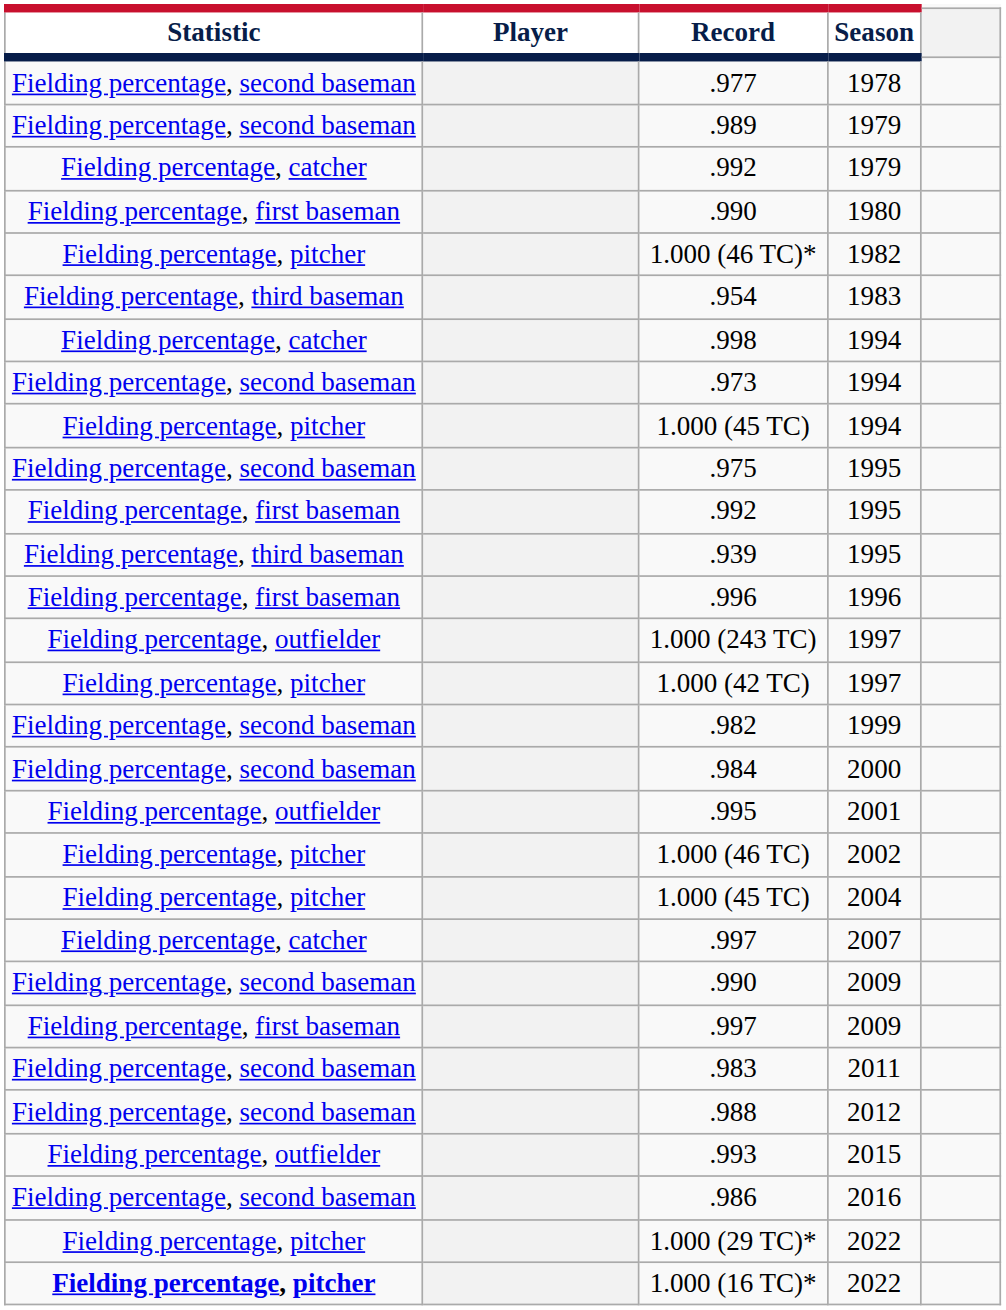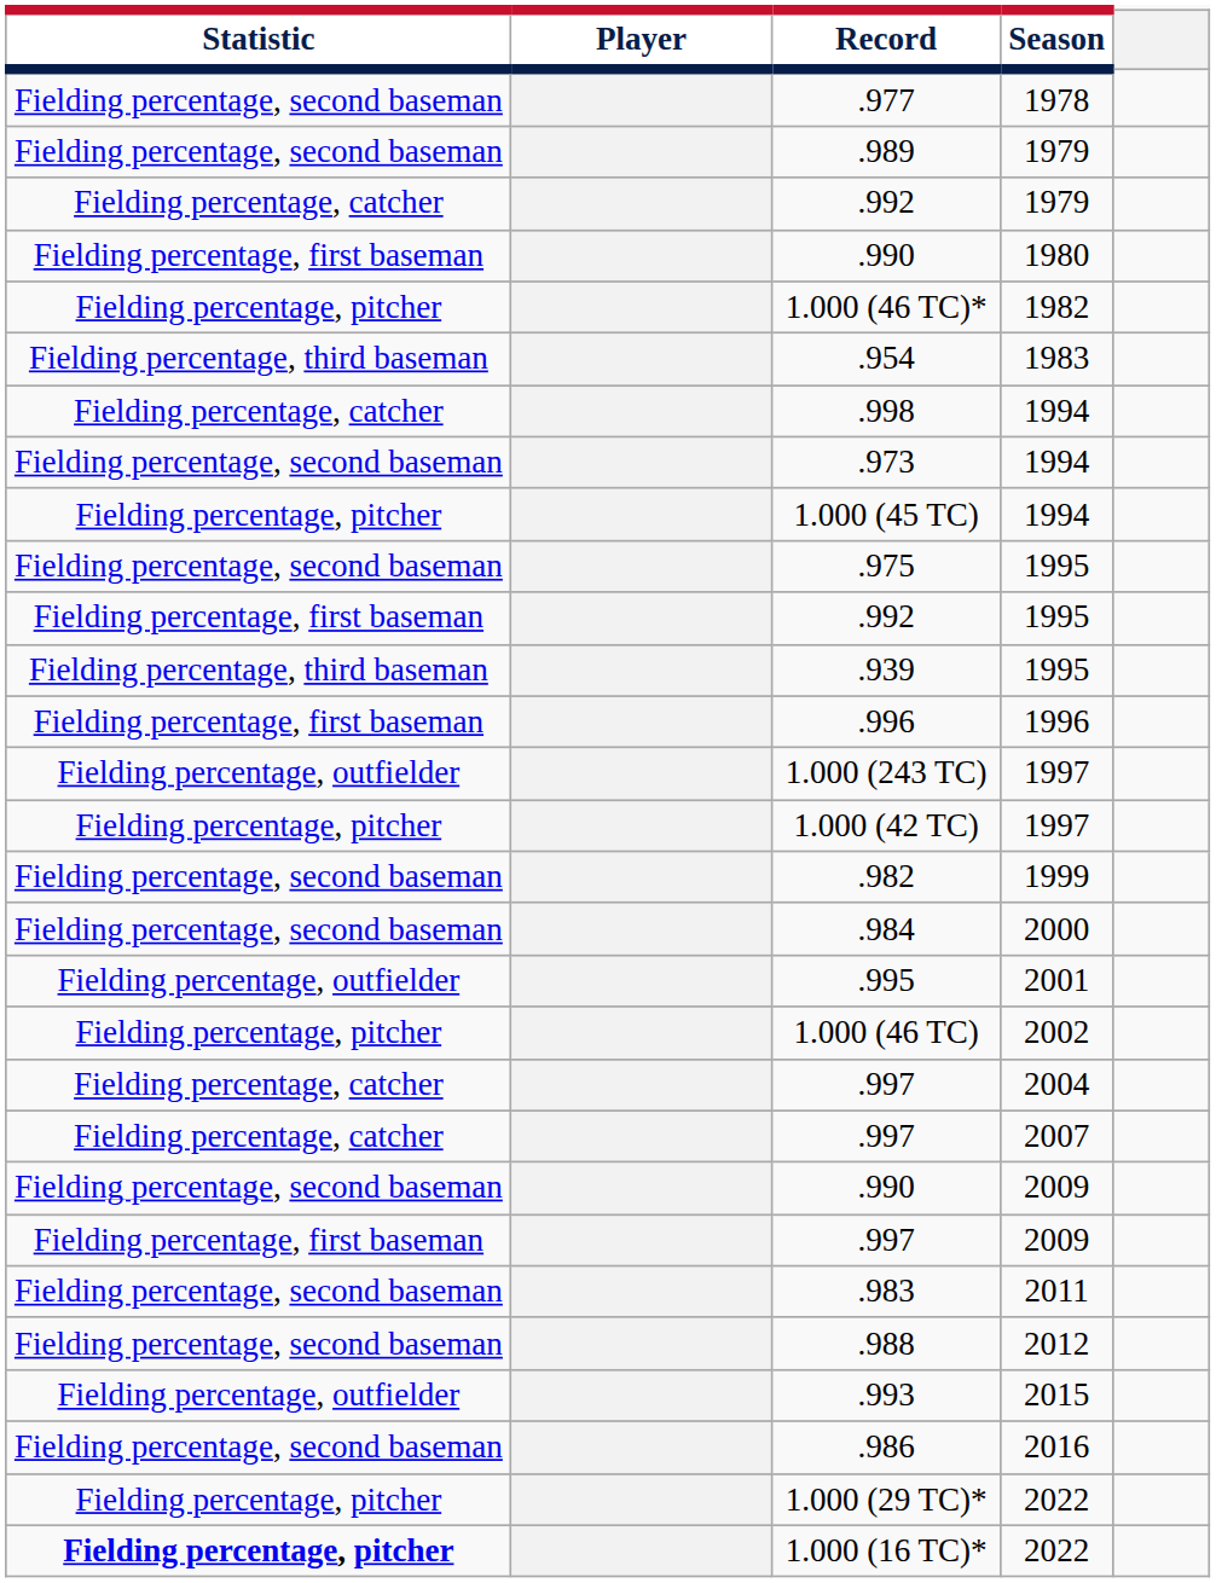 <table class="wikitable sortable plainrowheaders" style="text-align:center">
 <tr>
 <th width="240px" scope="col" style="background-color:#ffffff; border-top:#c8102e 5px solid; border-bottom:#071d49 5px solid; color:#071d49">Statistic</th>
 <th width="120px" scope="col" style="background-color:#ffffff; border-top:#c8102e 5px solid; border-bottom:#071d49 5px solid; color:#071d49">Player</th>
 <th width="105px" scope="col" style="background-color:#ffffff; border-top:#c8102e 5px solid; border-bottom:#071d49 5px solid; color:#071d49">Record</th>
 <th scope="col" style="background-color:#ffffff; border-top:#c8102e 5px solid; border-bottom:#071d49 5px solid; color:#071d49">Season</th>
 <th style="width:40px" class="unsortable" scope="col" style="background-color:#ffffff; border-top:#c8102e 5px solid; border-bottom:#071d49 5px solid; color:#071d49"></th>
 </tr>
 <tr>
 <td><a href='#'>Fielding percentage</a>, <a href='#'>second baseman</a></td>
 <th scope="row" style="text-align:center"></th>
 <td>.977</td>
 <td>1978</td>
 <td></td>
 </tr>
 <tr>
 <td><a href='#'>Fielding percentage</a>, <a href='#'>second baseman</a></td>
 <th scope="row" style="text-align:center"></th>
 <td>.989</td>
 <td>1979</td>
 <td></td>
 </tr>
 <tr>
 <td><a href='#'>Fielding percentage</a>, <a href='#'>catcher</a></td>
 <th scope="row" style="text-align:center"></th>
 <td>.992</td>
 <td>1979</td>
 <td></td>
 </tr>
 <tr>
 <td><a href='#'>Fielding percentage</a>, <a href='#'>first baseman</a></td>
 <th scope="row" style="text-align:center"></th>
 <td>.990</td>
 <td>1980</td>
 <td></td>
 </tr>
 <tr>
 <td><a href='#'>Fielding percentage</a>, <a href='#'>pitcher</a></td>
 <th scope="row" style="text-align:center"></th>
 <td>1.000 (46 TC)*</td>
 <td>1982</td>
 <td></td>
 </tr>
 <tr>
 <td><a href='#'>Fielding percentage</a>, <a href='#'>third baseman</a></td>
 <th scope="row" style="text-align:center"></th>
 <td>.954</td>
 <td>1983</td>
 <td></td>
 </tr>
 <tr>
 <td><a href='#'>Fielding percentage</a>, <a href='#'>catcher</a></td>
 <th scope="row" style="text-align:center"></th>
 <td>.998</td>
 <td>1994</td>
 <td></td>
 </tr>
 <tr>
 <td><a href='#'>Fielding percentage</a>, <a href='#'>second baseman</a></td>
 <th scope="row" style="text-align:center"></th>
 <td>.973</td>
 <td>1994</td>
 <td></td>
 </tr>
 <tr>
 <td><a href='#'>Fielding percentage</a>, <a href='#'>pitcher</a></td>
 <th scope="row" style="text-align:center"></th>
 <td>1.000 (45 TC)</td>
 <td>1994</td>
 <td></td>
 </tr>
 <tr>
 <td><a href='#'>Fielding percentage</a>, <a href='#'>second baseman</a></td>
 <th scope="row" style="text-align:center"></th>
 <td>.975</td>
 <td>1995</td>
 <td></td>
 </tr>
 <tr>
 <td><a href='#'>Fielding percentage</a>, <a href='#'>first baseman</a></td>
 <th scope="row" style="text-align:center"></th>
 <td>.992</td>
 <td>1995</td>
 <td></td>
 </tr>
 <tr>
 <td><a href='#'>Fielding percentage</a>, <a href='#'>third baseman</a></td>
 <th scope="row" style="text-align:center"></th>
 <td>.939</td>
 <td>1995</td>
 <td></td>
 </tr>
 <tr>
 <td><a href='#'>Fielding percentage</a>, <a href='#'>first baseman</a></td>
 <th scope="row" style="text-align:center"></th>
 <td>.996</td>
 <td>1996</td>
 <td></td>
 </tr>
 <tr>
 <td><a href='#'>Fielding percentage</a>, <a href='#'>outfielder</a></td>
 <th scope="row" style="text-align:center"></th>
 <td>1.000 (243 TC)</td>
 <td>1997</td>
 <td></td>
 </tr>
 <tr>
 <td><a href='#'>Fielding percentage</a>, <a href='#'>pitcher</a></td>
 <th scope="row" style="text-align:center"></th>
 <td>1.000 (42 TC)</td>
 <td>1997</td>
 <td></td>
 </tr>
 <tr>
 <td><a href='#'>Fielding percentage</a>, <a href='#'>second baseman</a></td>
 <th scope="row" style="text-align:center"></th>
 <td>.982</td>
 <td>1999</td>
 <td></td>
 </tr>
 <tr>
 <td><a href='#'>Fielding percentage</a>, <a href='#'>second baseman</a></td>
 <th scope="row" style="text-align:center"></th>
 <td>.984</td>
 <td>2000</td>
 <td></td>
 </tr>
 <tr>
 <td><a href='#'>Fielding percentage</a>, <a href='#'>outfielder</a></td>
 <th scope="row" style="text-align:center"></th>
 <td>.995</td>
 <td>2001</td>
 <td></td>
 </tr>
 <tr>
 <td><a href='#'>Fielding percentage</a>, <a href='#'>pitcher</a></td>
 <th scope="row" style="text-align:center"></th>
 <td>1.000 (46 TC)</td>
 <td>2002</td>
 <td></td>
 </tr>
 <tr>
-<td><a href='#'>Fielding percentage</a>, <a href='#'>pitcher</a></td>
+<td><a href='#'>Fielding percentage</a>, <a href='#'>catcher</a></td>
 <th scope="row" style="text-align:center"></th>
-<td>1.000 (45 TC)</td>
+<td>.997</td>
 <td>2004</td>
 <td></td>
 </tr>
 <tr>
 <td><a href='#'>Fielding percentage</a>, <a href='#'>catcher</a></td>
 <th scope="row" style="text-align:center"></th>
 <td>.997</td>
 <td>2007</td>
 <td></td>
 </tr>
 <tr>
 <td><a href='#'>Fielding percentage</a>, <a href='#'>second baseman</a></td>
 <th scope="row" style="text-align:center"></th>
 <td>.990</td>
 <td>2009</td>
 <td></td>
 </tr>
 <tr>
 <td><a href='#'>Fielding percentage</a>, <a href='#'>first baseman</a></td>
 <th scope="row" style="text-align:center"></th>
 <td>.997</td>
 <td>2009</td>
 <td></td>
 </tr>
 <tr>
 <td><a href='#'>Fielding percentage</a>, <a href='#'>second baseman</a></td>
 <th scope="row" style="text-align:center"></th>
 <td>.983</td>
 <td>2011</td>
 <td></td>
 </tr>
 <tr>
 <td><a href='#'>Fielding percentage</a>, <a href='#'>second baseman</a></td>
 <th scope="row" style="text-align:center"></th>
 <td>.988</td>
 <td>2012</td>
 <td></td>
 </tr>
 <tr>
 <td><a href='#'>Fielding percentage</a>, <a href='#'>outfielder</a></td>
 <th scope="row" style="text-align:center"></th>
 <td>.993</td>
 <td>2015</td>
 <td></td>
 </tr>
 <tr>
 <td><a href='#'>Fielding percentage</a>, <a href='#'>second baseman</a></td>
 <th scope="row" style="text-align:center"></th>
 <td>.986</td>
 <td>2016</td>
 <td></td>
 </tr>
 <tr>
 <td><a href='#'>Fielding percentage</a>, <a href='#'>pitcher</a></td>
 <th scope="row" style="text-align:center"></th>
 <td>1.000 (29 TC)*</td>
 <td>2022</td>
 <td></td>
 </tr>
 <tr>
 <td><strong><a href='#'>Fielding percentage</a>, <a href='#'>pitcher</a></strong></td>
 <th scope="row" style="text-align:center"></th>
 <td>1.000 (16 TC)*</td>
 <td>2022</td>
 <td></td>
 </tr>
 </table>
